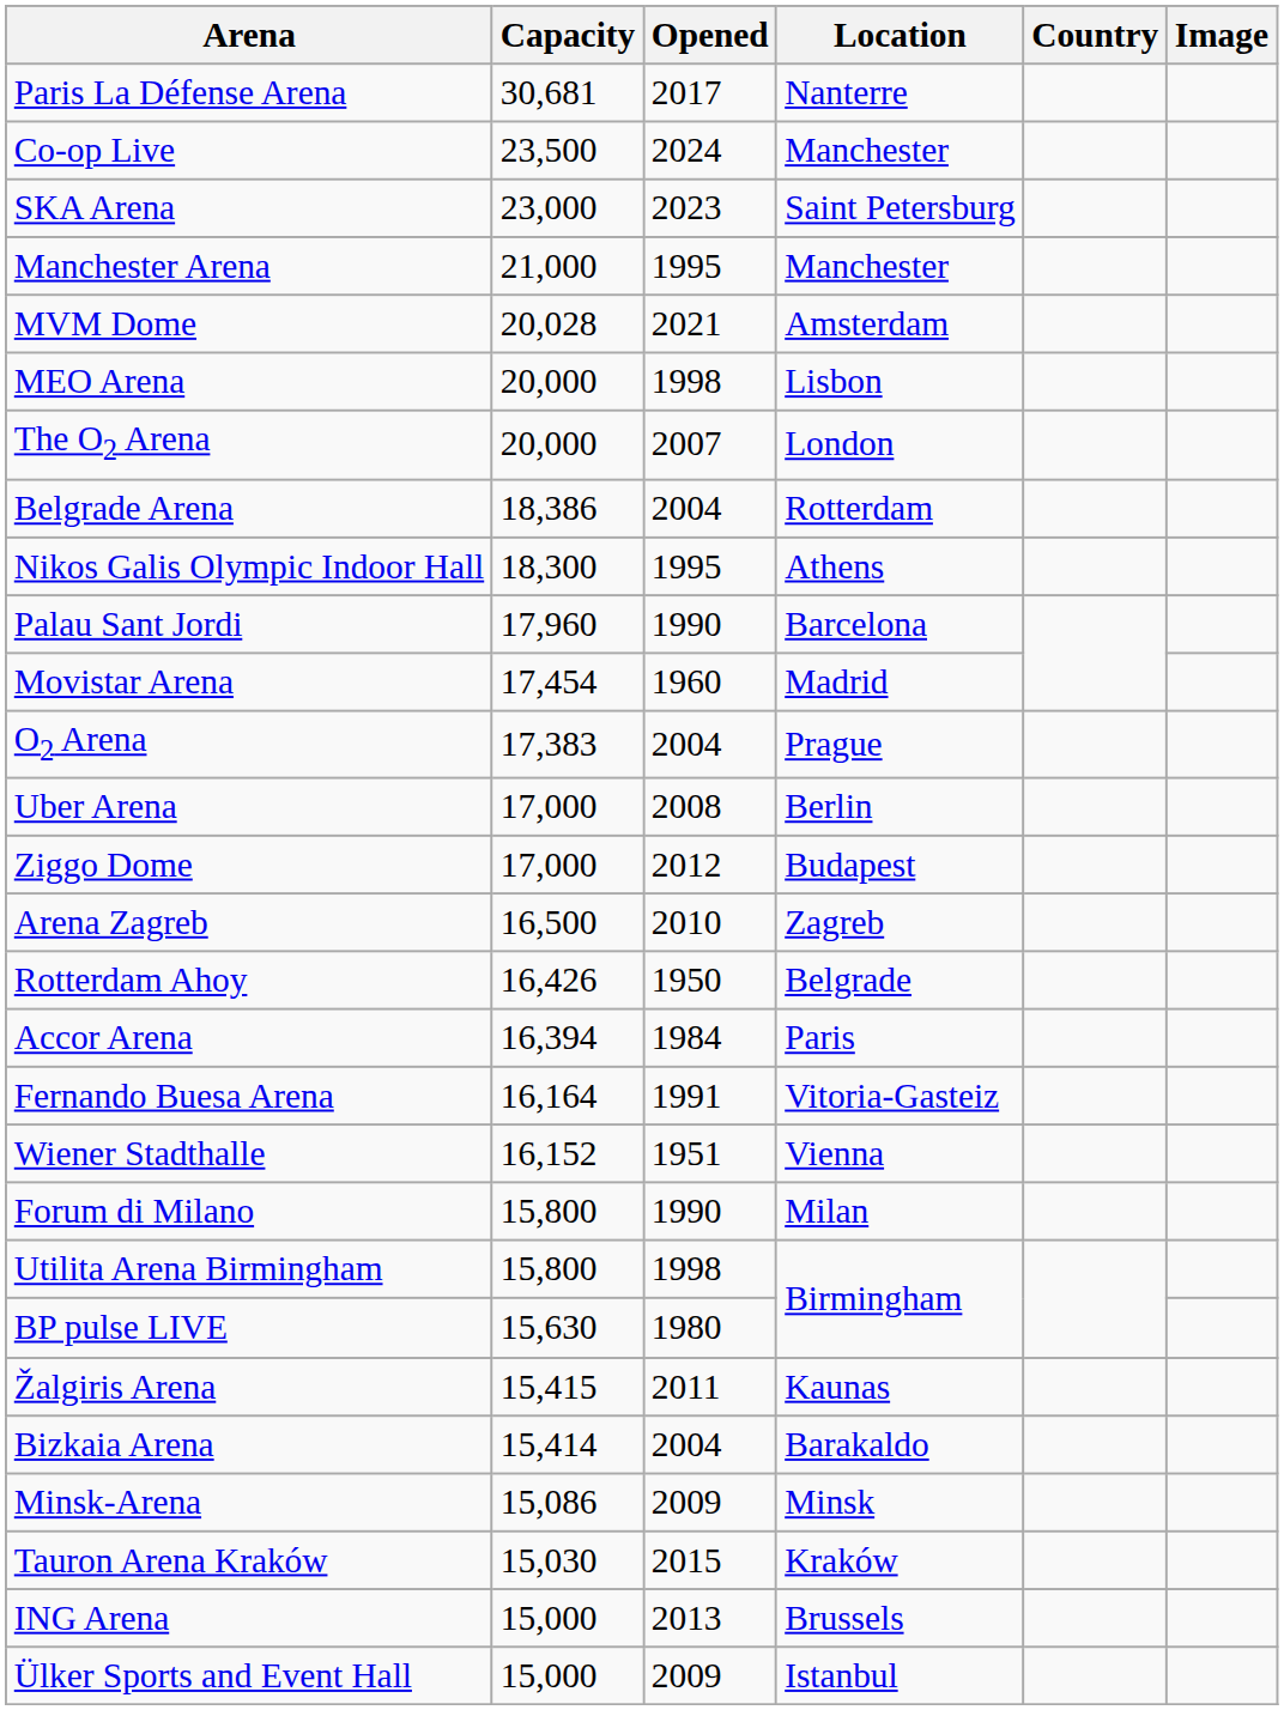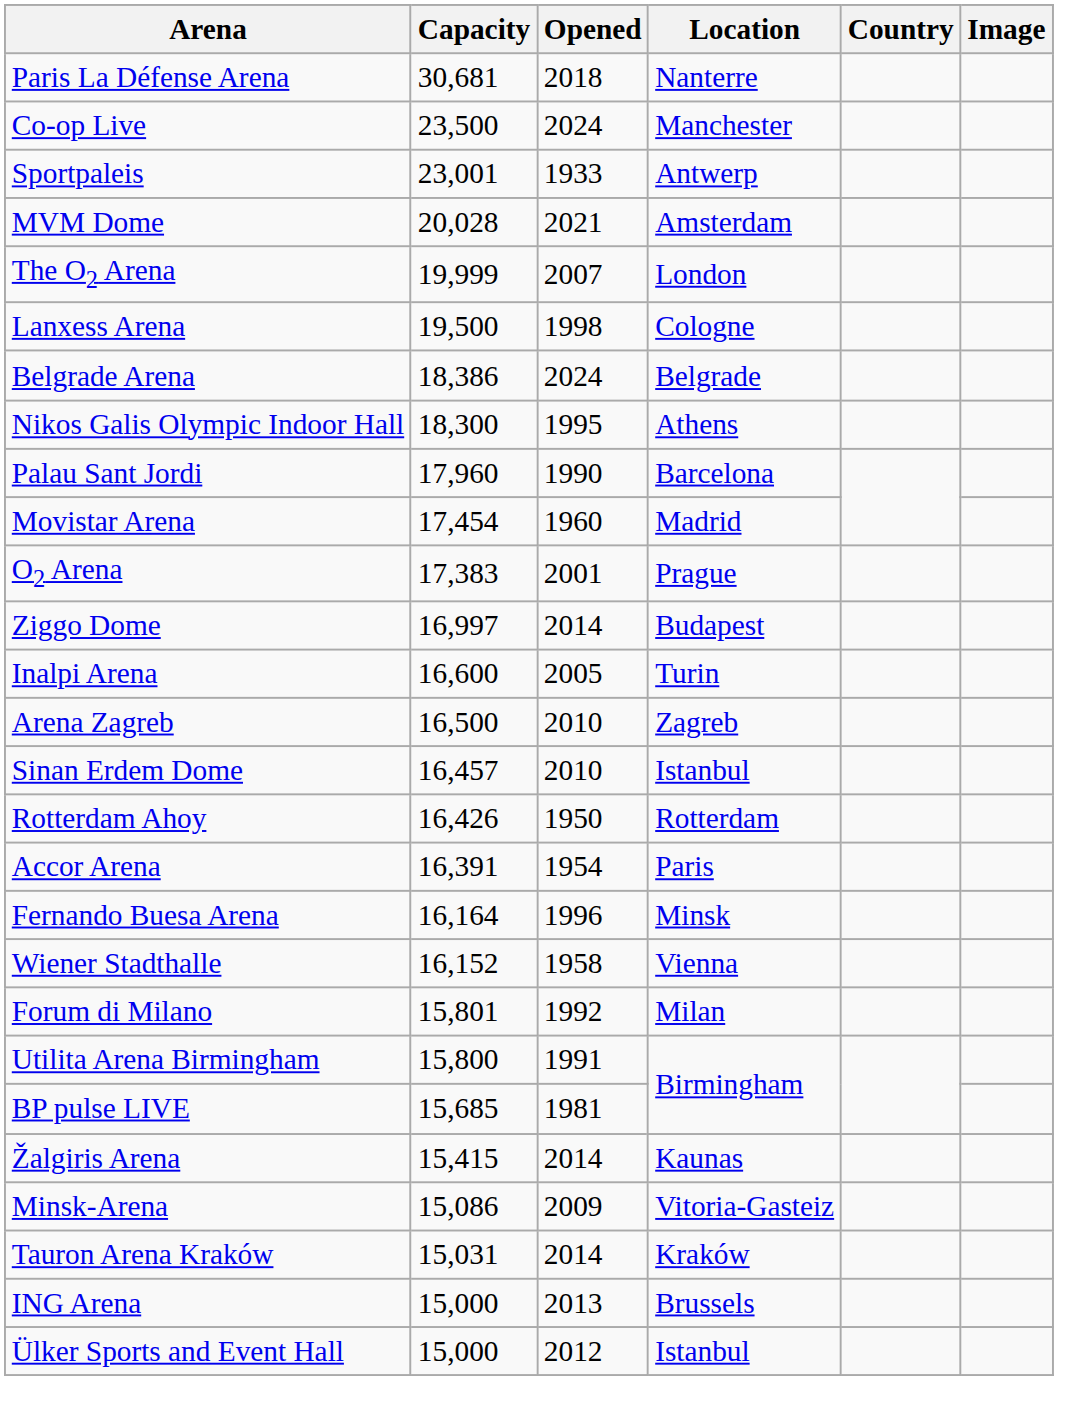 <table class="wikitable sortable plainrowheaders" style="font-size:95%;">
 <tr>
 <th>Arena</th>
 <th>Capacity</th>
 <th>Opened</th>
 <th>Location</th>
 <th>Country</th>
 <th>Image</th>
 </tr>
 <tr>
 <td><a href='#'>Paris La Défense Arena</a></td>
 <td>30,681</td>
-<td>2017</td>
+<td>2018</td>
 <td><a href='#'>Nanterre</a></td>
 <td></td>
 <td></td>
 </tr>
 <tr>
 <td><a href='#'>Co-op Live</a></td>
 <td>23,500</td>
 <td>2024</td>
 <td><a href='#'>Manchester</a></td>
 <td></td>
 <td></td>
 </tr>
 <tr>
-<td><a href='#'>SKA Arena</a></td>
-<td>23,000</td>
-<td>2023</td>
-<td><a href='#'>Saint Petersburg</a></td>
-<td></td>
-<td></td>
-</tr>
-<tr>
-<td><a href='#'>Manchester Arena</a></td>
-<td>21,000</td>
-<td>1995</td>
-<td><a href='#'>Manchester</a></td>
+<td><a href='#'>Sportpaleis</a></td>
+<td>23,001</td>
+<td>1933</td>
+<td><a href='#'>Antwerp</a></td>
 <td></td>
 <td></td>
 </tr>
 <tr>
 <td><a href='#'>MVM Dome</a></td>
 <td>20,028</td>
 <td>2021</td>
 <td><a href='#'>Amsterdam</a></td>
 <td></td>
 <td></td>
 </tr>
 <tr>
-<td><a href='#'>MEO Arena</a></td>
-<td>20,000</td>
-<td>1998</td>
-<td><a href='#'>Lisbon</a></td>
-<td></td>
-<td></td>
-</tr>
-<tr>
 <td><a href='#'>The O<sub>2</sub> Arena</a></td>
-<td>20,000</td>
+<td>19,999</td>
 <td>2007</td>
 <td><a href='#'>London</a></td>
 <td></td>
 <td></td>
 </tr>
 <tr>
+<td><a href='#'>Lanxess Arena</a></td>
+<td>19,500</td>
+<td>1998</td>
+<td><a href='#'>Cologne</a></td>
+<td></td>
+<td></td>
+</tr>
+<tr>
 <td><a href='#'>Belgrade Arena</a></td>
 <td>18,386</td>
-<td>2004</td>
-<td><a href='#'>Rotterdam</a></td>
+<td>2024</td>
+<td><a href='#'>Belgrade</a></td>
 <td></td>
 <td></td>
 </tr>
 <tr>
 <td><a href='#'>Nikos Galis Olympic Indoor Hall</a></td>
 <td>18,300</td>
 <td>1995</td>
 <td><a href='#'>Athens</a></td>
 <td></td>
 <td></td>
 </tr>
 <tr>
 <td><a href='#'>Palau Sant Jordi</a></td>
 <td>17,960</td>
 <td>1990</td>
 <td><a href='#'>Barcelona</a></td>
 <td rowspan="2"></td>
 <td></td>
 </tr>
 <tr>
 <td><a href='#'>Movistar Arena</a></td>
 <td>17,454</td>
 <td>1960</td>
 <td><a href='#'>Madrid</a></td>
 <td></td>
 </tr>
 <tr>
 <td><a href='#'>O<sub>2</sub> Arena</a></td>
 <td>17,383</td>
-<td>2004</td>
+<td>2001</td>
 <td><a href='#'>Prague</a></td>
 <td></td>
 <td></td>
 </tr>
 <tr>
-<td><a href='#'>Uber Arena</a></td>
-<td>17,000</td>
-<td>2008</td>
-<td><a href='#'>Berlin</a></td>
+<td><a href='#'>Ziggo Dome</a></td>
+<td>16,997</td>
+<td>2014</td>
+<td><a href='#'>Budapest</a></td>
 <td></td>
 <td></td>
 </tr>
 <tr>
-<td><a href='#'>Ziggo Dome</a></td>
-<td>17,000</td>
-<td>2012</td>
-<td><a href='#'>Budapest</a></td>
+<td><a href='#'>Inalpi Arena</a></td>
+<td>16,600</td>
+<td>2005</td>
+<td><a href='#'>Turin</a></td>
 <td></td>
 <td></td>
 </tr>
 <tr>
 <td><a href='#'>Arena Zagreb</a></td>
 <td>16,500</td>
 <td>2010</td>
 <td><a href='#'>Zagreb</a></td>
 <td></td>
 <td></td>
 </tr>
 <tr>
+<td><a href='#'>Sinan Erdem Dome</a></td>
+<td>16,457</td>
+<td>2010</td>
+<td><a href='#'>Istanbul</a></td>
+<td></td>
+<td></td>
+</tr>
+<tr>
 <td><a href='#'>Rotterdam Ahoy</a></td>
 <td>16,426</td>
 <td>1950</td>
-<td><a href='#'>Belgrade</a></td>
+<td><a href='#'>Rotterdam</a></td>
 <td></td>
 <td></td>
 </tr>
 <tr>
 <td><a href='#'>Accor Arena</a></td>
-<td>16,394</td>
-<td>1984</td>
+<td>16,391</td>
+<td>1954</td>
 <td><a href='#'>Paris</a></td>
 <td></td>
 <td></td>
 </tr>
 <tr>
 <td><a href='#'>Fernando Buesa Arena</a></td>
 <td>16,164</td>
-<td>1991</td>
-<td><a href='#'>Vitoria-Gasteiz</a></td>
+<td>1996</td>
+<td><a href='#'>Minsk</a></td>
 <td></td>
 <td></td>
 </tr>
 <tr>
 <td><a href='#'>Wiener Stadthalle</a></td>
 <td>16,152</td>
-<td>1951</td>
+<td>1958</td>
 <td><a href='#'>Vienna</a></td>
 <td></td>
 <td></td>
 </tr>
 <tr>
 <td><a href='#'>Forum di Milano</a></td>
-<td>15,800</td>
-<td>1990</td>
+<td>15,801</td>
+<td>1992</td>
 <td><a href='#'>Milan</a></td>
 <td></td>
 <td></td>
 </tr>
 <tr>
 <td><a href='#'>Utilita Arena Birmingham</a></td>
 <td>15,800</td>
-<td>1998</td>
+<td>1991</td>
 <td rowspan="2"><a href='#'>Birmingham</a></td>
 <td rowspan="2"></td>
 <td></td>
 </tr>
 <tr>
 <td><a href='#'>BP pulse LIVE</a></td>
-<td>15,630</td>
-<td>1980</td>
+<td>15,685</td>
+<td>1981</td>
 </tr>
 <tr>
 <td><a href='#'>Žalgiris Arena</a></td>
 <td>15,415</td>
-<td>2011</td>
+<td>2014</td>
 <td><a href='#'>Kaunas</a></td>
-<td></td>
-<td></td>
-</tr>
-<tr>
-<td><a href='#'>Bizkaia Arena</a></td>
-<td>15,414</td>
-<td>2004</td>
-<td><a href='#'>Barakaldo</a></td>
 <td></td>
 <td></td>
 </tr>
 <tr>
 <td><a href='#'>Minsk-Arena</a></td>
 <td>15,086</td>
 <td>2009</td>
-<td><a href='#'>Minsk</a></td>
+<td><a href='#'>Vitoria-Gasteiz</a></td>
 <td></td>
 <td></td>
 </tr>
 <tr>
 <td><a href='#'>Tauron Arena Kraków</a></td>
-<td>15,030</td>
-<td>2015</td>
+<td>15,031</td>
+<td>2014</td>
 <td><a href='#'>Kraków</a></td>
 <td></td>
 <td></td>
 </tr>
 <tr>
 <td><a href='#'>ING Arena</a></td>
 <td>15,000</td>
 <td>2013</td>
 <td><a href='#'>Brussels</a></td>
 <td></td>
 <td></td>
 </tr>
 <tr>
 <td><a href='#'>Ülker Sports and Event Hall</a></td>
 <td>15,000</td>
-<td>2009</td>
+<td>2012</td>
 <td><a href='#'>Istanbul</a></td>
 <td></td>
 <td></td>
 </tr>
 <tr>
 </tr>
 </table>
